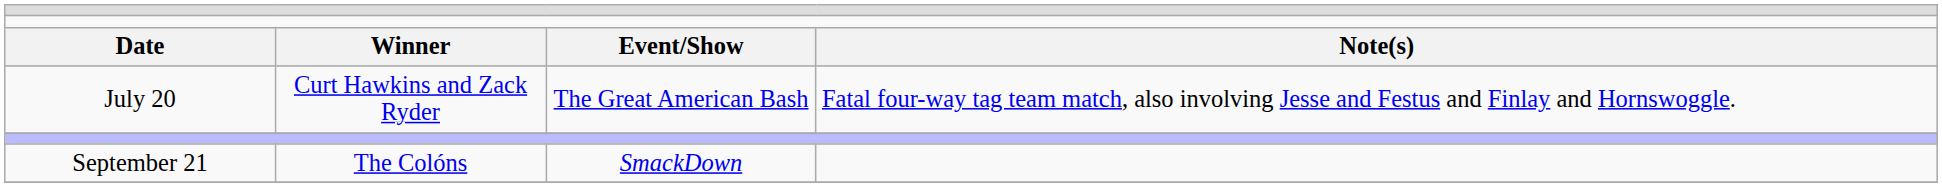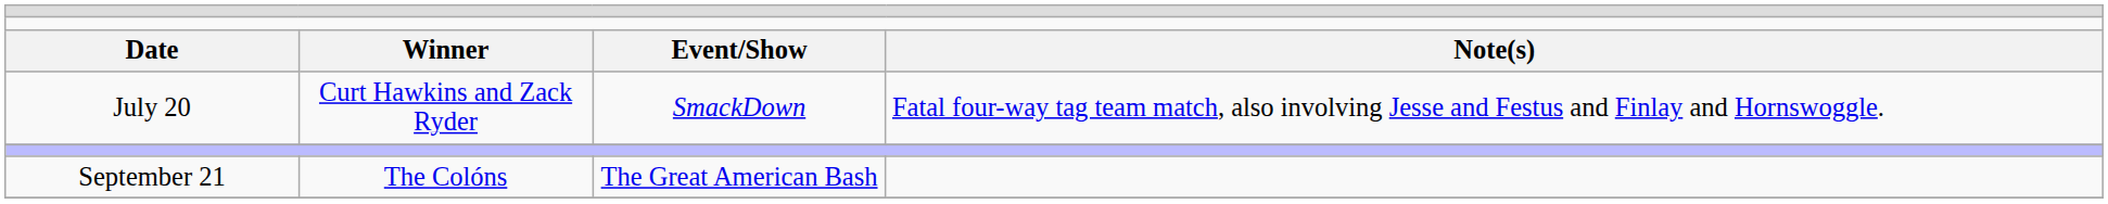 <table class="wikitable" style="text-align:center; width:100%;">
 <tr style="background:#ddd;">
 <td colspan="5"></td>
 </tr>
 <tr>
 <td colspan="5"><strong></strong></td>
 </tr>
 <tr>
 <th width=14%>Date</th>
 <th width=14%>Winner</th>
 <th width=14%>Event/Show</th>
 <th width=58%>Note(s)</th>
 </tr>
 <tr>
 <td>July 20</td>
 <td><a href='#'>Curt Hawkins and Zack Ryder</a></td>
-<td><a href='#'>The Great American Bash</a></td>
+<td><em><a href='#'>SmackDown</a></em></td>
 <td align=left><a href='#'>Fatal four-way tag team match</a>, also involving <a href='#'>Jesse and Festus</a> and <a href='#'>Finlay</a> and <a href='#'>Hornswoggle</a>.</td>
 </tr>
 <tr>
 </tr>
 <tr style="background:#BBF;">
 <td colspan="5"></td>
 </tr>
 <tr>
 <td>September 21<br></td>
 <td><a href='#'>The Colóns</a><br></td>
-<td><em><a href='#'>SmackDown</a></em></td>
+<td><a href='#'>The Great American Bash</a></td>
 <td></td>
 </tr>
 <tr>
 </tr>
 </table>
